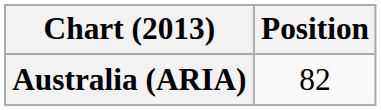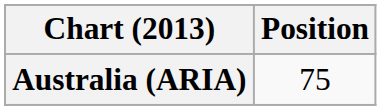 <table class="wikitable sortable plainrowheaders" style="text-align:center;">
 <tr>
 <th scope="col">Chart (2013)</th>
 <th scope="col">Position</th>
 </tr>
 <tr>
 <th scope="row">Australia (ARIA)</th>
-<td style="text-align:center;">82</td>
+<td style="text-align:center;">75</td>
 </tr>
 </table>
